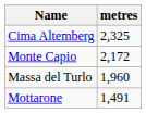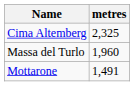 <table class="wikitable sortable">
 <tr>
 <th>Name</th>
 <th>metres</th>
 </tr>
 <tr>
 <td><a href='#'>Cima Altemberg</a></td>
 <td>2,325</td>
 </tr>
 <tr>
-<td><a href='#'>Monte Capio</a></td>
-<td>2,172</td>
-</tr>
-<tr>
 <td>Massa del Turlo</td>
 <td>1,960</td>
 </tr>
 <tr>
 <td><a href='#'>Mottarone</a></td>
 <td>1,491</td>
 </tr>
 </table>
